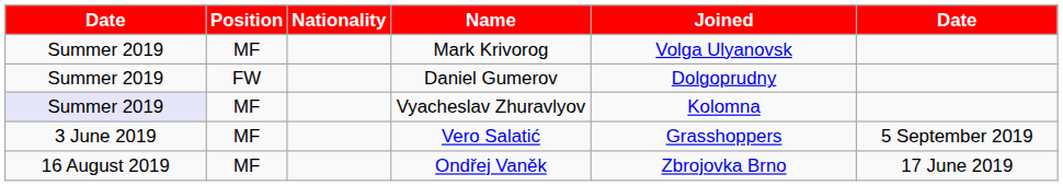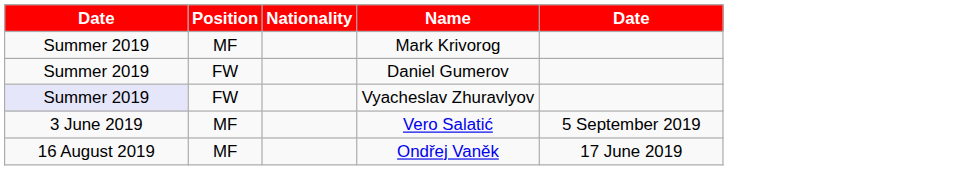 <table class="wikitable"  style="text-align:center; font-size:90%; ">
 <tr>
 <th style="background:#FF0000; color:white; width:150px;">Date</th>
 <th style="background:#FF0000; color:white; width:55px;">Position</th>
 <th style="background:#FF0000; color:white; width:55px;">Nationality</th>
 <th style="background:#FF0000; color:white; width:150px;">Name</th>
-<th style="background:#FF0000; color:white; width:200px;">Joined</th>
 <th style="background:#FF0000; color:white; width:150px;">Date</th>
 </tr>
 <tr>
 <td>Summer 2019</td>
 <td>MF</td>
 <td></td>
 <td>Mark Krivorog</td>
-<td><a href='#'>Volga Ulyanovsk</a></td>
 <td></td>
 </tr>
 <tr>
 <td>Summer 2019</td>
 <td>FW</td>
 <td></td>
 <td>Daniel Gumerov</td>
-<td><a href='#'>Dolgoprudny</a></td>
 <td></td>
 </tr>
 <tr>
 <td style="background: lavender;">Summer 2019</td>
-<td>MF</td>
+<td>FW</td>
 <td></td>
 <td>Vyacheslav Zhuravlyov</td>
-<td><a href='#'>Kolomna</a></td>
 <td></td>
 </tr>
 <tr>
 <td>3 June 2019</td>
 <td>MF</td>
 <td></td>
 <td><a href='#'>Vero Salatić</a></td>
-<td><a href='#'>Grasshoppers</a></td>
 <td>5 September 2019</td>
 </tr>
 <tr>
 <td>16 August 2019</td>
 <td>MF</td>
 <td></td>
 <td><a href='#'>Ondřej Vaněk</a></td>
-<td><a href='#'>Zbrojovka Brno</a></td>
 <td>17 June 2019</td>
 </tr>
 </table>
